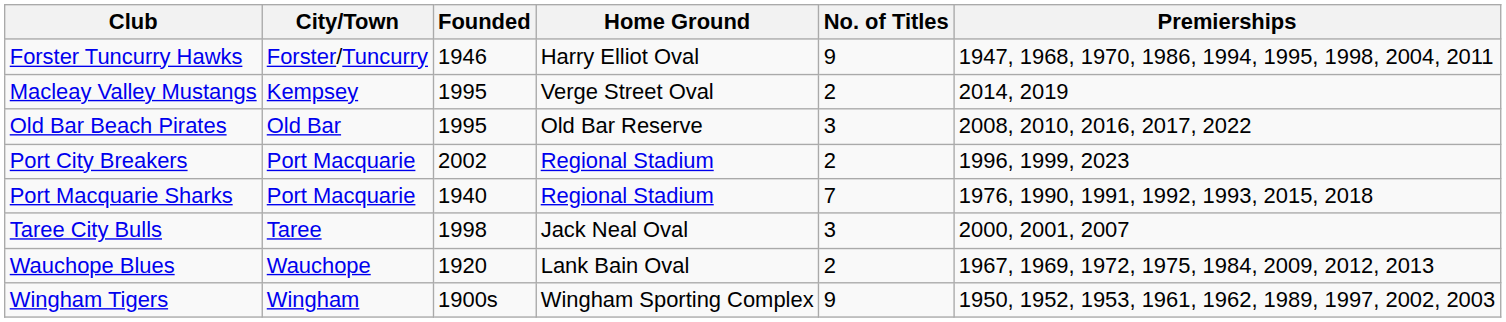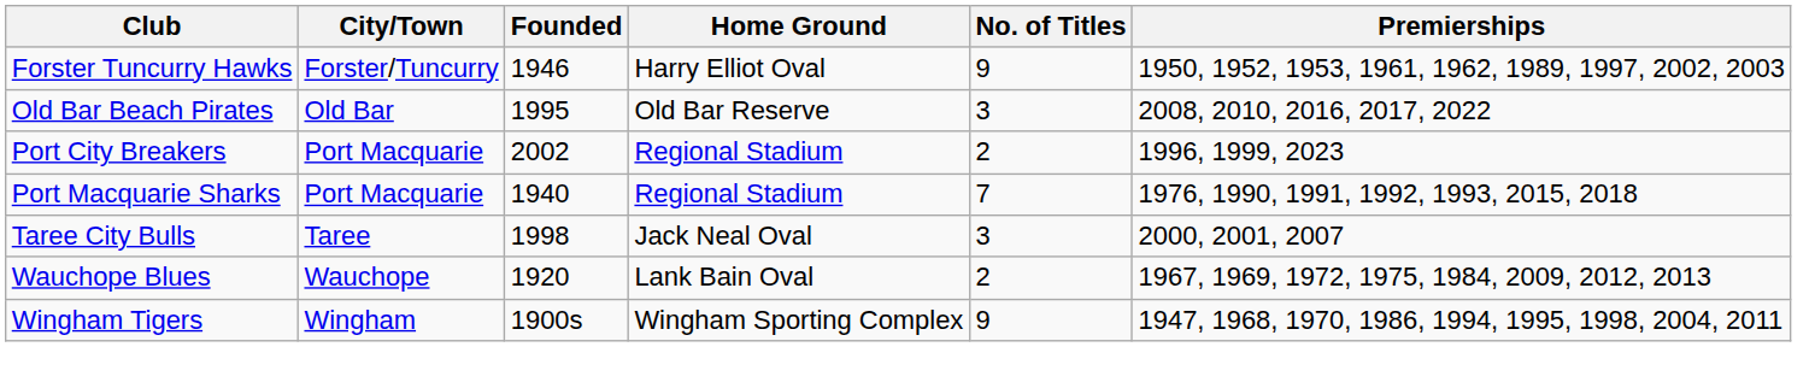 <table class="wikitable">
 <tr>
 <th>Club</th>
 <th>City/Town</th>
 <th>Founded</th>
 <th>Home Ground</th>
 <th>No. of Titles</th>
 <th>Premierships</th>
 </tr>
 <tr>
 <td> <a href='#'>Forster Tuncurry Hawks</a></td>
 <td><a href='#'>Forster</a>/<a href='#'>Tuncurry</a></td>
 <td>1946</td>
 <td>Harry Elliot Oval</td>
 <td>9</td>
-<td>1947, 1968, 1970, 1986, 1994, 1995, 1998, 2004, 2011</td>
-</tr>
-<tr>
-<td> <a href='#'>Macleay Valley Mustangs</a></td>
-<td><a href='#'>Kempsey</a></td>
-<td>1995</td>
-<td>Verge Street Oval</td>
-<td>2</td>
-<td>2014, 2019</td>
+<td>1950, 1952, 1953, 1961, 1962, 1989, 1997, 2002, 2003</td>
 </tr>
 <tr>
 <td> <a href='#'>Old Bar Beach Pirates</a></td>
 <td><a href='#'>Old Bar</a></td>
 <td>1995</td>
 <td>Old Bar Reserve</td>
 <td>3</td>
 <td>2008, 2010, 2016, 2017, 2022</td>
 </tr>
 <tr>
 <td> <a href='#'>Port City Breakers</a></td>
 <td><a href='#'>Port Macquarie</a></td>
 <td>2002</td>
 <td><a href='#'>Regional Stadium</a></td>
 <td>2</td>
 <td>1996, 1999, 2023</td>
 </tr>
 <tr>
 <td> <a href='#'>Port Macquarie Sharks</a></td>
 <td><a href='#'>Port Macquarie</a></td>
 <td>1940</td>
 <td><a href='#'>Regional Stadium</a></td>
 <td>7</td>
 <td>1976, 1990, 1991, 1992, 1993, 2015, 2018</td>
 </tr>
 <tr>
 <td> <a href='#'>Taree City Bulls</a></td>
 <td><a href='#'>Taree</a></td>
 <td>1998</td>
 <td>Jack Neal Oval</td>
 <td>3</td>
 <td>2000, 2001, 2007</td>
 </tr>
 <tr>
 <td> <a href='#'>Wauchope Blues</a></td>
 <td><a href='#'>Wauchope</a></td>
 <td>1920</td>
 <td>Lank Bain Oval</td>
 <td>2</td>
 <td>1967, 1969, 1972, 1975, 1984, 2009, 2012, 2013</td>
 </tr>
 <tr>
 <td> <a href='#'>Wingham Tigers</a></td>
 <td><a href='#'>Wingham</a></td>
 <td>1900s</td>
 <td>Wingham Sporting Complex</td>
 <td>9</td>
-<td>1950, 1952, 1953, 1961, 1962, 1989, 1997, 2002, 2003</td>
+<td>1947, 1968, 1970, 1986, 1994, 1995, 1998, 2004, 2011</td>
 </tr>
 </table>
